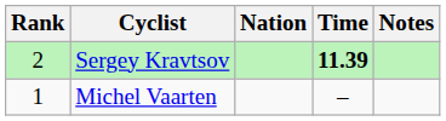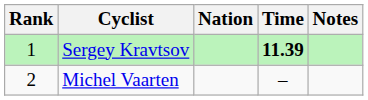 <table class="wikitable sortable" style="text-align:center">
 <tr>
 <th>Rank</th>
 <th>Cyclist</th>
 <th>Nation</th>
 <th>Time</th>
 <th>Notes</th>
 </tr>
 <tr bgcolor=bbf3bb>
-<td>2</td>
+<td>1</td>
 <td align=left data-sort-value="Kravtsov, Sergey"><a href='#'>Sergey Kravtsov</a></td>
 <td align=left></td>
 <td><strong>11.39</strong></td>
 <td></td>
 </tr>
 <tr>
-<td>1</td>
+<td>2</td>
 <td align=left data-sort-value="Vaarten, Michel"><a href='#'>Michel Vaarten</a></td>
 <td align=left></td>
 <td>–</td>
 <td></td>
 </tr>
 </table>
